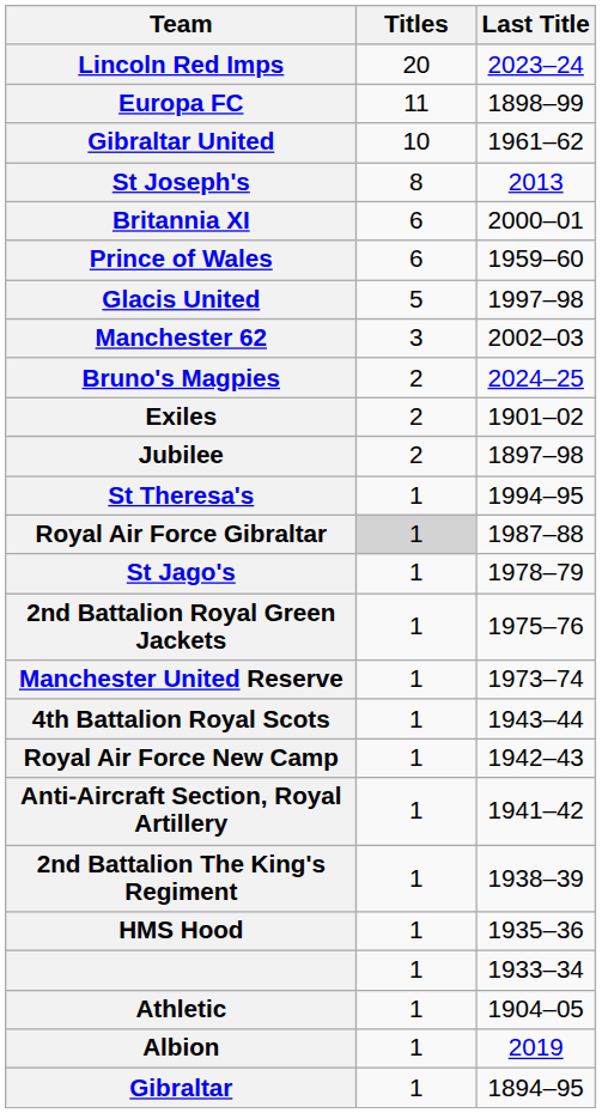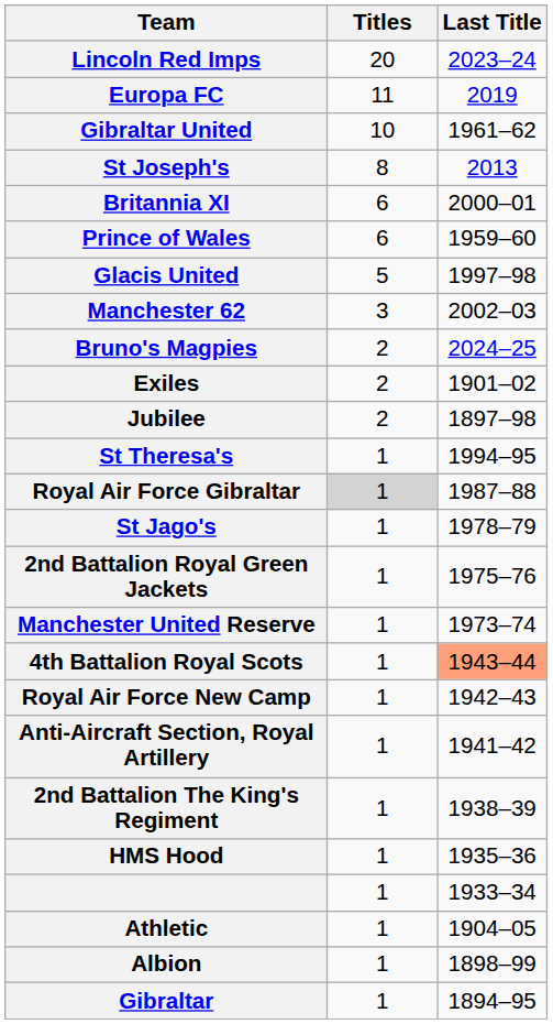 <table class="wikitable plainrowheaders sortable" style="text-align:center;">
 <tr>
 <th scope=col width=220>Team</th>
 <th scope=col width=70>Titles</th>
 <th scope=col width=70>Last Title</th>
 </tr>
 <tr>
 <th scope=row><a href='#'>Lincoln Red Imps</a></th>
 <td>20</td>
 <td><a href='#'>2023–24</a></td>
 </tr>
 <tr>
 <th scope=row><a href='#'>Europa FC</a></th>
 <td>11</td>
-<td>1898–99</td>
+<td><a href='#'>2019</a></td>
 </tr>
 <tr>
 <th scope=row><a href='#'>Gibraltar United</a></th>
 <td>10</td>
 <td>1961–62</td>
 </tr>
 <tr>
 <th scope=row><a href='#'>St Joseph's</a></th>
 <td>8</td>
 <td><a href='#'>2013</a></td>
 </tr>
 <tr>
 <th scope=row><a href='#'>Britannia XI</a></th>
 <td>6</td>
 <td>2000–01</td>
 </tr>
 <tr>
 <th scope=row><a href='#'>Prince of Wales</a></th>
 <td>6</td>
 <td>1959–60</td>
 </tr>
 <tr>
 <th scope=row><a href='#'>Glacis United</a></th>
 <td>5</td>
 <td>1997–98</td>
 </tr>
 <tr>
 <th scope=row><a href='#'>Manchester 62</a></th>
 <td>3</td>
 <td>2002–03</td>
 </tr>
 <tr>
 <th scope=row><a href='#'>Bruno's Magpies</a></th>
 <td>2</td>
 <td><a href='#'>2024–25</a></td>
 </tr>
 <tr>
 <th scope=row>Exiles</th>
 <td>2</td>
 <td>1901–02</td>
 </tr>
 <tr>
 <th scope=row>Jubilee</th>
 <td>2</td>
 <td>1897–98</td>
 </tr>
 <tr>
 <th scope=row><a href='#'>St Theresa's</a></th>
 <td>1</td>
 <td>1994–95</td>
 </tr>
 <tr>
 <th scope=row>Royal Air Force Gibraltar</th>
 <td style="background: lightgrey;">1</td>
 <td>1987–88</td>
 </tr>
 <tr>
 <th scope=row><a href='#'>St Jago's</a></th>
 <td>1</td>
 <td>1978–79</td>
 </tr>
 <tr>
 <th scope=row>2nd Battalion Royal Green Jackets</th>
 <td>1</td>
 <td>1975–76</td>
 </tr>
 <tr>
 <th scope=row><a href='#'>Manchester United</a> Reserve</th>
 <td>1</td>
 <td>1973–74</td>
 </tr>
 <tr>
 <th scope=row>4th Battalion Royal Scots</th>
 <td>1</td>
-<td>1943–44</td>
+<td style="background: lightsalmon;">1943–44</td>
 </tr>
 <tr>
 <th scope=row>Royal Air Force New Camp</th>
 <td>1</td>
 <td>1942–43</td>
 </tr>
 <tr>
 <th scope=row>Anti-Aircraft Section, Royal Artillery</th>
 <td>1</td>
 <td>1941–42</td>
 </tr>
 <tr>
 <th scope=row>2nd Battalion The King's Regiment</th>
 <td>1</td>
 <td>1938–39</td>
 </tr>
 <tr>
 <th scope=row>HMS Hood</th>
 <td>1</td>
 <td>1935–36</td>
 </tr>
 <tr>
 <th scope=row></th>
 <td>1</td>
 <td>1933–34</td>
 </tr>
 <tr>
 <th scope=row>Athletic</th>
 <td>1</td>
 <td>1904–05</td>
 </tr>
 <tr>
 <th scope=row>Albion</th>
 <td>1</td>
-<td><a href='#'>2019</a></td>
+<td>1898–99</td>
 </tr>
 <tr>
 <th scope=row><a href='#'>Gibraltar</a></th>
 <td>1</td>
 <td>1894–95</td>
 </tr>
 </table>
